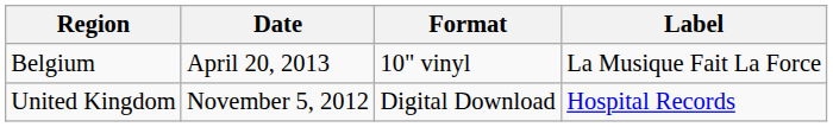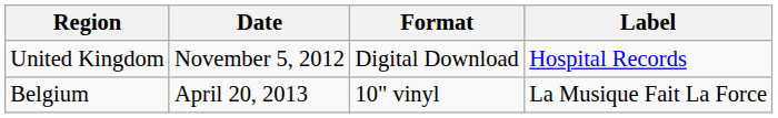 <table class=wikitable>
 <tr>
 <th>Region</th>
 <th>Date</th>
 <th>Format</th>
 <th>Label</th>
 </tr>
 <tr>
+<td>United Kingdom</td>
+<td>November 5, 2012</td>
+<td>Digital Download</td>
+<td><a href='#'>Hospital Records</a></td>
+</tr>
+<tr>
 <td>Belgium</td>
 <td>April 20, 2013</td>
 <td>10" vinyl</td>
 <td>La Musique Fait La Force</td>
 </tr>
-<tr>
-<td>United Kingdom</td>
-<td>November 5, 2012</td>
-<td>Digital Download</td>
-<td><a href='#'>Hospital Records</a></td>
-</tr>
 </table>
